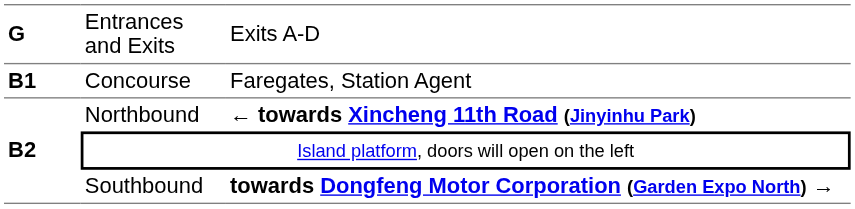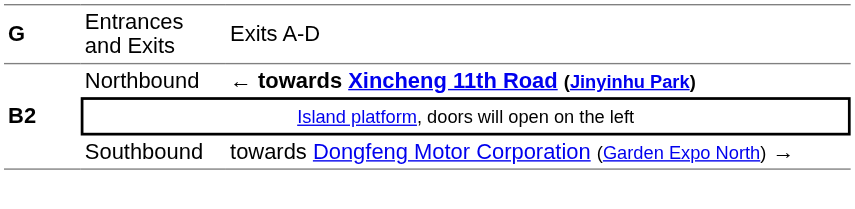 <table table border=0 cellspacing=0 cellpadding=3>
 <tr>
 <td style="border-top:solid 1px gray;border-bottom:solid 1px gray;" width=50><strong>G</strong></td>
 <td style="border-top:solid 1px gray;border-bottom:solid 1px gray;" width=100>Entrances and Exits</td>
 <td style="border-top:solid 1px gray;border-bottom:solid 1px gray;" width=450>Exits A-D</td>
-</tr>
-<tr>
-<td style="border-top:solid 0px gray;border-bottom:solid 1px gray;" width=50><strong>B1</strong></td>
-<td style="border-top:solid 0px gray;border-bottom:solid 1px gray;" width=100>Concourse</td>
-<td style="border-top:solid 0px gray;border-bottom:solid 1px gray;" width=450>Faregates, Station Agent</td>
 </tr>
 <tr>
 <td style="border-bottom:solid 1px gray;" rowspan=3><strong>B2</strong></td>
 <td>Northbound</td>
 <td><strong>←  towards <a href='#'>Xincheng 11th Road</a> <small>(<a href='#'>Jinyinhu Park</a>)</small></strong></td>
 </tr>
 <tr>
 <td style="border-right:solid 2px black;border-left:solid 2px black;border-top:solid 2px black;border-bottom:solid 2px black;text-align:center;" colspan=2><small><a href='#'>Island platform</a>, doors will open on the left</small></td>
 </tr>
 <tr>
 <td style="border-bottom:solid 1px gray;">Southbound</td>
-<td style="border-bottom:solid 1px gray;"><strong> towards <a href='#'>Dongfeng Motor Corporation</a> <small>(<a href='#'>Garden Expo North</a>)</small> →</strong></td>
+<td style="border-bottom:solid 1px gray;"> towards <a href='#'>Dongfeng Motor Corporation</a> <small>(<a href='#'>Garden Expo North</a>)</small> →</td>
 </tr>
 </table>
